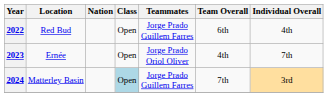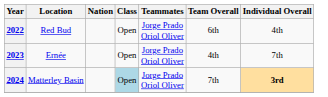 <table class="wikitable" style="font-size: 85%; text-align:center">
 <tr>
 <th>Year</th>
 <th>Location</th>
 <th>Nation</th>
 <th>Class</th>
 <th>Teammates</th>
 <th>Team Overall</th>
 <th>Individual Overall</th>
 </tr>
 <tr>
 <th><a href='#'>2022</a></th>
 <td> <a href='#'>Red Bud</a></td>
 <td></td>
 <td>Open</td>
-<td><a href='#'>Jorge Prado</a><br><a href='#'>Guillem Farres</a></td>
+<td><a href='#'>Jorge Prado</a><br><a href='#'>Oriol Oliver</a></td>
 <td>6th</td>
 <td>4th</td>
 </tr>
 <tr>
 <th><a href='#'>2023</a></th>
 <td> <a href='#'>Ernée</a></td>
 <td></td>
 <td>Open</td>
 <td><a href='#'>Jorge Prado</a><br><a href='#'>Oriol Oliver</a></td>
 <td>4th</td>
 <td>7th</td>
 </tr>
 <tr>
 <th><a href='#'>2024</a></th>
 <td> <a href='#'>Matterley Basin</a></td>
 <td></td>
 <td style="background: lightblue;">Open</td>
-<td><a href='#'>Jorge Prado</a><br><a href='#'>Guillem Farres</a></td>
+<td><a href='#'>Jorge Prado</a><br><a href='#'>Oriol Oliver</a></td>
 <td>7th</td>
-<td style="background:#ffdf9f;">3rd</td>
+<td style="background:#ffdf9f;"><strong>3rd</strong></td>
 </tr>
 <tr>
 </tr>
 </table>
